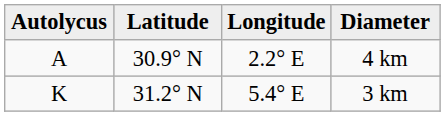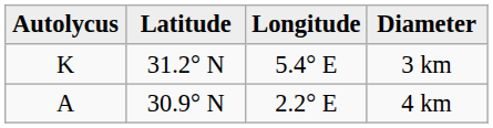 <table class="wikitable">
 <tr>
 <th width="25%" style="background:#eeeeee;">Autolycus</th>
 <th width="25%" style="background:#eeeeee;">Latitude</th>
 <th width="25%" style="background:#eeeeee;">Longitude</th>
 <th width="25%" style="background:#eeeeee;">Diameter</th>
 </tr>
 <tr>
+<td align="center">K</td>
+<td align="center">31.2° N</td>
+<td align="center">5.4° E</td>
+<td align="center">3 km</td>
+</tr>
+<tr>
 <td align="center">A</td>
 <td align="center">30.9° N</td>
 <td align="center">2.2° E</td>
 <td align="center">4 km</td>
 </tr>
-<tr>
-<td align="center">K</td>
-<td align="center">31.2° N</td>
-<td align="center">5.4° E</td>
-<td align="center">3 km</td>
-</tr>
 </table>
